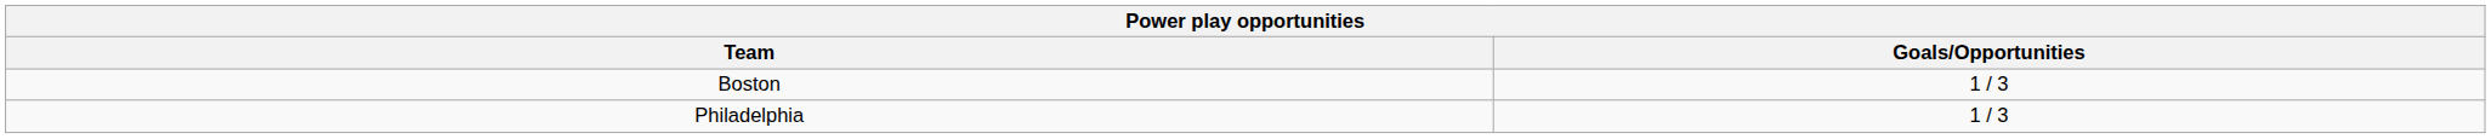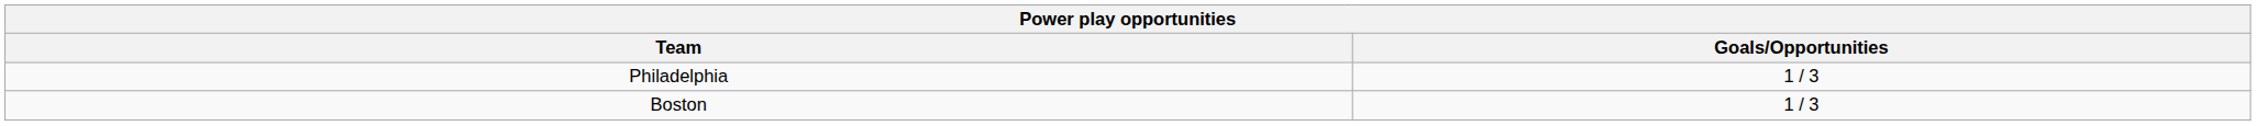 <table class="wikitable" style="width:100%;text-align: center;">
 <tr>
 <th colspan=2>Power play opportunities</th>
 </tr>
 <tr>
 <th style="width:60%;">Team</th>
 <th style="width:40%;">Goals/Opportunities</th>
 </tr>
 <tr>
+<td>Philadelphia</td>
+<td>1 / 3</td>
+</tr>
+<tr>
 <td>Boston</td>
 <td>1 / 3</td>
 </tr>
-<tr>
-<td>Philadelphia</td>
-<td>1 / 3</td>
-</tr>
 </table>
